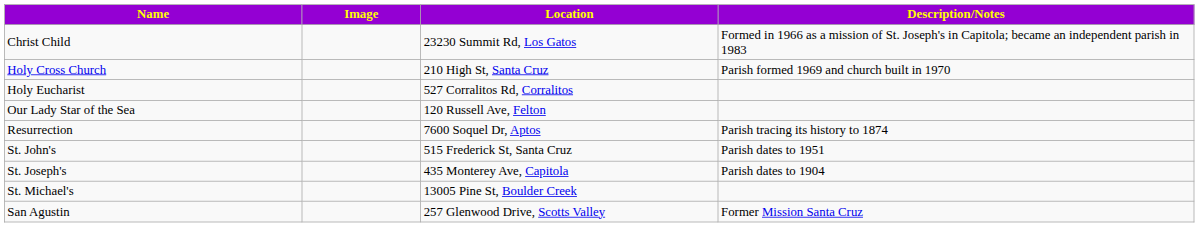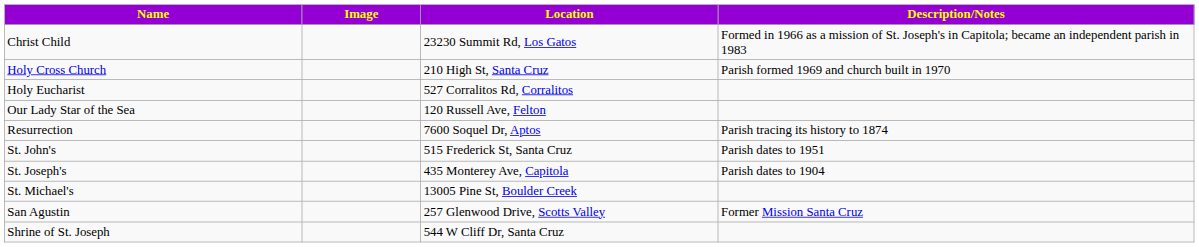 <table class="wikitable sortable" style="width:75%">
 <tr>
 <th style="background:darkviolet; color:yellow;" width="25%"><strong>Name</strong></th>
 <th style="background:darkviolet; color:yellow;" width="10%"><strong>Image</strong></th>
 <th style="background:darkviolet; color:yellow;" width="25%"><strong>Location</strong></th>
 <th style="background:darkviolet; color:yellow;" width="15"><strong>Description/Notes</strong></th>
 </tr>
 <tr>
 <td>Christ Child</td>
 <td></td>
 <td>23230 Summit Rd, <a href='#'>Los Gatos</a></td>
 <td>Formed in 1966 as a mission of St. Joseph's in Capitola; became an independent parish in 1983</td>
 </tr>
 <tr>
 <td><a href='#'>Holy Cross Church</a></td>
 <td></td>
 <td>210 High St, <a href='#'>Santa Cruz</a></td>
 <td>Parish formed 1969 and church built in 1970</td>
 </tr>
 <tr>
 <td>Holy Eucharist</td>
 <td></td>
 <td>527 Corralitos Rd, <a href='#'>Corralitos</a></td>
 <td></td>
 </tr>
 <tr>
 <td>Our Lady Star of the Sea</td>
 <td></td>
 <td>120 Russell Ave, <a href='#'>Felton</a></td>
 <td></td>
 </tr>
 <tr>
 <td>Resurrection</td>
 <td></td>
 <td>7600 Soquel Dr, <a href='#'>Aptos</a></td>
 <td>Parish tracing its history to 1874</td>
 </tr>
 <tr>
 <td>St. John's</td>
 <td></td>
 <td>515 Frederick St, Santa Cruz</td>
 <td>Parish dates to 1951</td>
 </tr>
 <tr>
 <td>St. Joseph's</td>
 <td></td>
 <td>435 Monterey Ave, <a href='#'>Capitola</a></td>
 <td>Parish dates to 1904</td>
 </tr>
 <tr>
 <td>St. Michael's</td>
 <td></td>
 <td>13005 Pine St, <a href='#'>Boulder Creek</a></td>
 <td></td>
 </tr>
 <tr>
 <td>San Agustin</td>
 <td></td>
 <td>257 Glenwood Drive, <a href='#'>Scotts Valley</a></td>
 <td>Former <a href='#'>Mission Santa Cruz</a></td>
 </tr>
+<tr>
+<td>Shrine of St. Joseph</td>
+<td></td>
+<td>544 W Cliff Dr, Santa Cruz</td>
+<td></td>
+</tr>
 </table>
